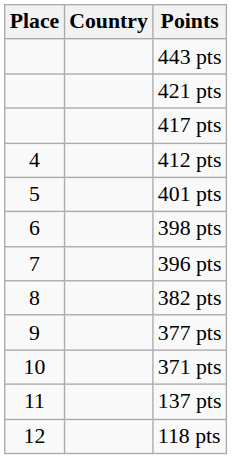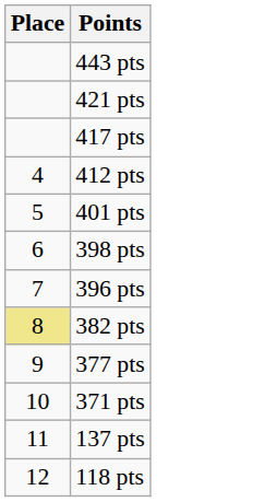 <table class="wikitable sortable">
 <tr>
 <th>Place</th>
-<th>Country</th>
 <th>Points</th>
 </tr>
 <tr>
 <td align=center></td>
-<td></td>
 <td>443 pts</td>
 </tr>
 <tr>
 <td align=center></td>
-<td></td>
 <td>421 pts</td>
 </tr>
 <tr>
 <td align=center></td>
-<td></td>
 <td>417 pts</td>
 </tr>
 <tr>
 <td align=center>4</td>
-<td></td>
 <td>412 pts</td>
 </tr>
 <tr>
 <td align=center>5</td>
-<td></td>
 <td>401 pts</td>
 </tr>
 <tr>
 <td align=center>6</td>
-<td></td>
 <td>398 pts</td>
 </tr>
 <tr>
 <td align=center>7</td>
-<td></td>
 <td>396 pts</td>
 </tr>
 <tr>
-<td align=center>8</td>
-<td></td>
+<td align=center style="background: khaki;">8</td>
 <td>382 pts</td>
 </tr>
 <tr>
 <td align=center>9</td>
-<td></td>
 <td>377 pts</td>
 </tr>
 <tr>
 <td align=center>10</td>
-<td></td>
 <td>371 pts</td>
 </tr>
 <tr>
 <td align=center>11</td>
-<td></td>
 <td>137 pts</td>
 </tr>
 <tr>
 <td align=center>12</td>
-<td></td>
 <td>118 pts</td>
 </tr>
 </table>
